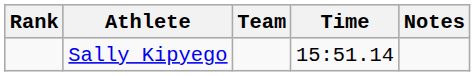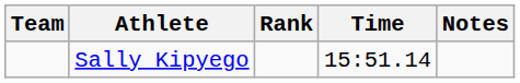 <table class="wikitable sortable">
 <tr>
+<th>Team</th>
+<th>Athlete</th>
 <th>Rank</th>
-<th>Athlete</th>
-<th>Team</th>
 <th>Time</th>
 <th>Notes</th>
 </tr>
 <tr>
+<td></td>
+<td><a href='#'>Sally Kipyego</a></td>
 <td align=center></td>
-<td><a href='#'>Sally Kipyego</a></td>
-<td></td>
 <td>15:51.14</td>
 <td></td>
 </tr>
 </table>
